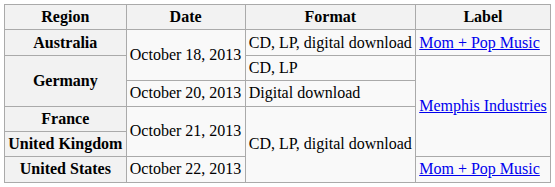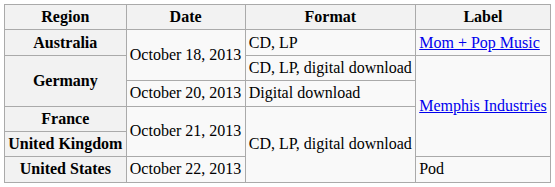 <table class="wikitable plainrowheaders">
 <tr>
 <th scope="col">Region</th>
 <th scope="col">Date</th>
 <th scope="col">Format</th>
 <th scope="col">Label</th>
 </tr>
 <tr>
 <th scope="row">Australia</th>
 <td rowspan="2">October 18, 2013</td>
-<td>CD, LP, digital download</td>
+<td>CD, LP</td>
 <td><a href='#'>Mom + Pop Music</a></td>
 </tr>
 <tr>
 <th scope="row" rowspan="2">Germany</th>
-<td>CD, LP</td>
+<td>CD, LP, digital download</td>
 <td rowspan="4"><a href='#'>Memphis Industries</a></td>
 </tr>
 <tr>
 <td>October 20, 2013</td>
 <td>Digital download</td>
 </tr>
 <tr>
 <th scope="row">France</th>
 <td rowspan="2">October 21, 2013</td>
 <td rowspan="3">CD, LP, digital download</td>
 </tr>
 <tr>
 <th scope="row">United Kingdom</th>
 </tr>
 <tr>
 <th scope="row">United States</th>
 <td>October 22, 2013</td>
-<td><a href='#'>Mom + Pop Music</a></td>
+<td>Pod</td>
 </tr>
 </table>
